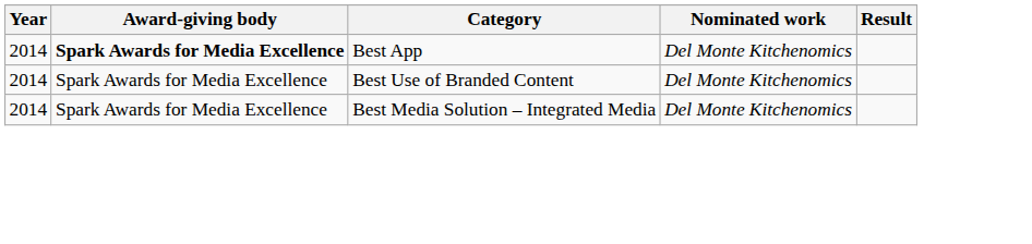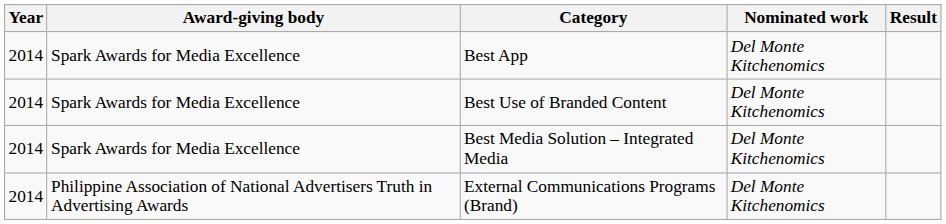 <table class="wikitable sortable" background: #f9f9f9>
 <tr bgcolor="#B0C4DE" align="center">
 </tr>
 <tr>
 <th>Year</th>
 <th>Award-giving body</th>
 <th>Category</th>
 <th>Nominated work</th>
 <th>Result</th>
 </tr>
 <tr>
 <td>2014</td>
-<td><strong>Spark Awards for Media Excellence</strong></td>
+<td>Spark Awards for Media Excellence</td>
 <td>Best App </td>
 <td><em>Del Monte Kitchenomics</em></td>
 <td></td>
 </tr>
 <tr>
 <td>2014</td>
 <td>Spark Awards for Media Excellence</td>
 <td>Best Use of Branded Content </td>
 <td><em>Del Monte Kitchenomics</em></td>
 <td></td>
 </tr>
 <tr>
 <td>2014</td>
 <td>Spark Awards for Media Excellence</td>
 <td>Best Media Solution – Integrated Media </td>
 <td><em>Del Monte Kitchenomics</em></td>
 <td></td>
 </tr>
+<tr>
+<td>2014</td>
+<td>Philippine Association of National Advertisers Truth in Advertising Awards </td>
+<td>External Communications Programs (Brand)</td>
+<td><em>Del Monte Kitchenomics</em></td>
+<td></td>
+</tr>
 </table>
